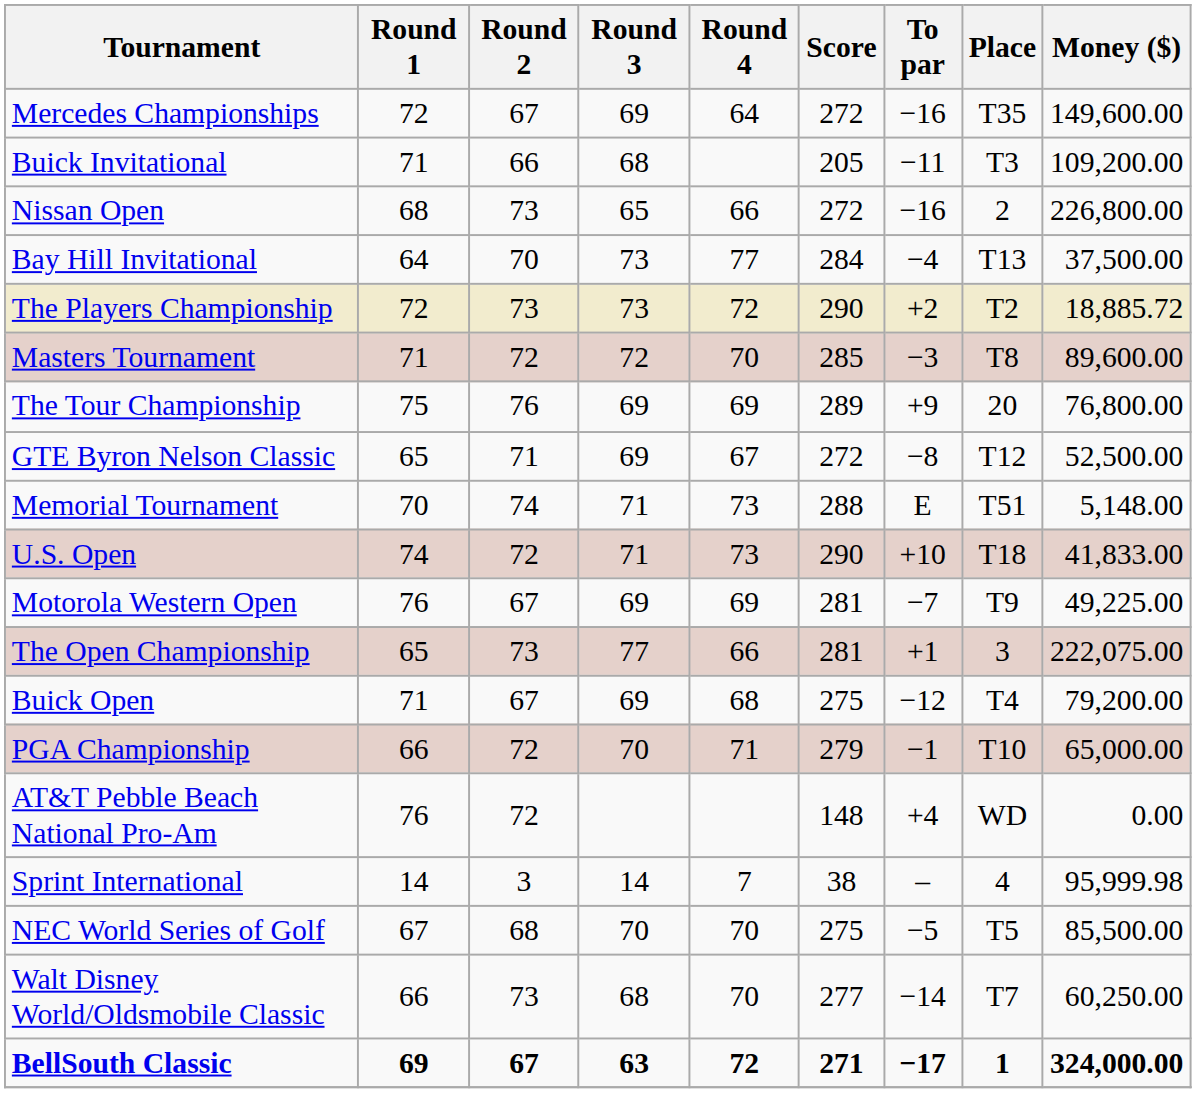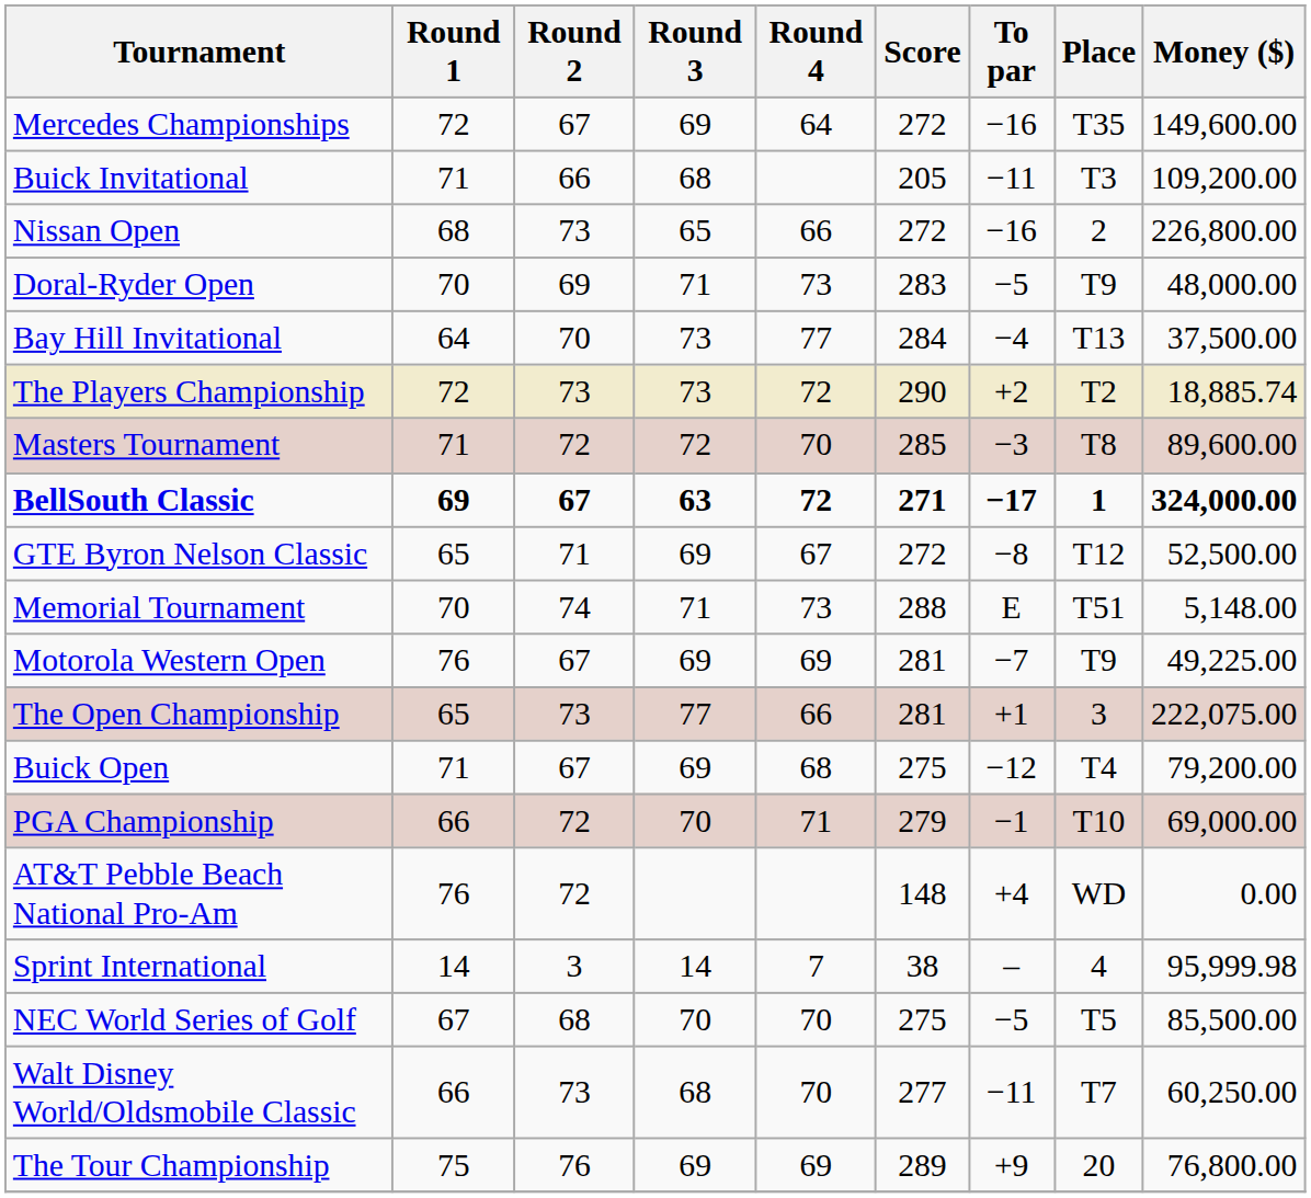 <table class=wikitable style="font-size:95%;text-align:center">
 <tr>
 <th>Tournament</th>
 <th>Round 1</th>
 <th>Round 2</th>
 <th>Round 3</th>
 <th>Round 4</th>
 <th>Score</th>
 <th>To par</th>
 <th>Place</th>
 <th>Money ($)</th>
 </tr>
 <tr>
 <td align=left><a href='#'>Mercedes Championships</a></td>
 <td>72</td>
 <td>67</td>
 <td>69</td>
 <td>64</td>
 <td>272</td>
 <td>−16</td>
 <td>T35</td>
 <td align=right>149,600.00</td>
 </tr>
 <tr>
 <td align=left><a href='#'>Buick Invitational</a></td>
 <td>71</td>
 <td>66</td>
 <td>68</td>
 <td></td>
 <td>205</td>
 <td>−11</td>
 <td>T3</td>
 <td align=right>109,200.00</td>
 </tr>
 <tr>
 <td align=left><a href='#'>Nissan Open</a></td>
 <td>68</td>
 <td>73</td>
 <td>65</td>
 <td>66</td>
 <td>272</td>
 <td>−16</td>
 <td>2</td>
 <td align=right>226,800.00</td>
 </tr>
 <tr>
+<td align=left><a href='#'>Doral-Ryder Open</a></td>
+<td>70</td>
+<td>69</td>
+<td>71</td>
+<td>73</td>
+<td>283</td>
+<td>−5</td>
+<td>T9</td>
+<td align=right>48,000.00</td>
+</tr>
+<tr>
 <td align=left><a href='#'>Bay Hill Invitational</a></td>
 <td>64</td>
 <td>70</td>
 <td>73</td>
 <td>77</td>
 <td>284</td>
 <td>−4</td>
 <td>T13</td>
 <td align=right>37,500.00</td>
 </tr>
 <tr style="background:#f2ecce;">
 <td align=left><a href='#'>The Players Championship</a></td>
 <td>72</td>
 <td>73</td>
 <td>73</td>
 <td>72</td>
 <td>290</td>
 <td>+2</td>
 <td>T2</td>
-<td align=right>18,885.72</td>
+<td align=right>18,885.74</td>
 </tr>
 <tr style="background:#e5d1cb;">
 <td align=left><a href='#'>Masters Tournament</a></td>
 <td>71</td>
 <td>72</td>
 <td>72</td>
 <td>70</td>
 <td>285</td>
 <td>−3</td>
 <td>T8</td>
 <td align=right>89,600.00</td>
 </tr>
 <tr>
-<td align=left><a href='#'>The Tour Championship</a></td>
-<td>75</td>
-<td>76</td>
-<td>69</td>
-<td>69</td>
-<td>289</td>
-<td>+9</td>
-<td>20</td>
-<td align=right>76,800.00</td>
+<td align=left><strong><a href='#'>BellSouth Classic</a></strong></td>
+<td><strong>69</strong></td>
+<td><strong>67</strong></td>
+<td><strong>63</strong></td>
+<td><strong>72</strong></td>
+<td><strong>271</strong></td>
+<td><strong>−17</strong></td>
+<td><strong>1</strong></td>
+<td align=right><strong>324,000.00</strong></td>
 </tr>
 <tr>
 <td align=left><a href='#'>GTE Byron Nelson Classic</a></td>
 <td>65</td>
 <td>71</td>
 <td>69</td>
 <td>67</td>
 <td>272</td>
 <td>−8</td>
 <td>T12</td>
 <td align=right>52,500.00</td>
 </tr>
 <tr>
 <td align=left><a href='#'>Memorial Tournament</a></td>
 <td>70</td>
 <td>74</td>
 <td>71</td>
 <td>73</td>
 <td>288</td>
 <td>E</td>
 <td>T51</td>
 <td align=right>5,148.00</td>
-</tr>
-<tr style="background:#e5d1cb;">
-<td align=left><a href='#'>U.S. Open</a></td>
-<td>74</td>
-<td>72</td>
-<td>71</td>
-<td>73</td>
-<td>290</td>
-<td>+10</td>
-<td>T18</td>
-<td align=right>41,833.00</td>
 </tr>
 <tr>
 <td align=left><a href='#'>Motorola Western Open</a></td>
 <td>76</td>
 <td>67</td>
 <td>69</td>
 <td>69</td>
 <td>281</td>
 <td>−7</td>
 <td>T9</td>
 <td align=right>49,225.00</td>
 </tr>
 <tr style="background:#e5d1cb;">
 <td align=left><a href='#'>The Open Championship</a></td>
 <td>65</td>
 <td>73</td>
 <td>77</td>
 <td>66</td>
 <td>281</td>
 <td>+1</td>
 <td>3</td>
 <td align=right>222,075.00</td>
 </tr>
 <tr>
 <td align=left><a href='#'>Buick Open</a></td>
 <td>71</td>
 <td>67</td>
 <td>69</td>
 <td>68</td>
 <td>275</td>
 <td>−12</td>
 <td>T4</td>
 <td align=right>79,200.00</td>
 </tr>
 <tr style="background:#e5d1cb;">
 <td align=left><a href='#'>PGA Championship</a></td>
 <td>66</td>
 <td>72</td>
 <td>70</td>
 <td>71</td>
 <td>279</td>
 <td>−1</td>
 <td>T10</td>
-<td align=right>65,000.00</td>
+<td align=right>69,000.00</td>
 </tr>
 <tr>
 <td align=left><a href='#'>AT&T Pebble Beach National Pro-Am</a></td>
 <td>76</td>
 <td>72</td>
 <td></td>
 <td></td>
 <td>148</td>
 <td>+4</td>
 <td>WD</td>
 <td align=right>0.00</td>
 </tr>
 <tr>
 <td align=left><a href='#'>Sprint International</a></td>
 <td>14</td>
 <td>3</td>
 <td>14</td>
 <td>7</td>
 <td>38</td>
 <td>–</td>
 <td>4</td>
 <td align=right>95,999.98</td>
 </tr>
 <tr>
 <td align=left><a href='#'>NEC World Series of Golf</a></td>
 <td>67</td>
 <td>68</td>
 <td>70</td>
 <td>70</td>
 <td>275</td>
 <td>−5</td>
 <td>T5</td>
 <td align=right>85,500.00</td>
 </tr>
 <tr>
 <td align=left><a href='#'>Walt Disney World/Oldsmobile Classic</a></td>
 <td>66</td>
 <td>73</td>
 <td>68</td>
 <td>70</td>
 <td>277</td>
-<td>−14</td>
+<td>−11</td>
 <td>T7</td>
 <td align=right>60,250.00</td>
 </tr>
 <tr>
-<td align=left><strong><a href='#'>BellSouth Classic</a></strong></td>
-<td><strong>69</strong></td>
-<td><strong>67</strong></td>
-<td><strong>63</strong></td>
-<td><strong>72</strong></td>
-<td><strong>271</strong></td>
-<td><strong>−17</strong></td>
-<td><strong>1</strong></td>
-<td align=right><strong>324,000.00</strong></td>
+<td align=left><a href='#'>The Tour Championship</a></td>
+<td>75</td>
+<td>76</td>
+<td>69</td>
+<td>69</td>
+<td>289</td>
+<td>+9</td>
+<td>20</td>
+<td align=right>76,800.00</td>
 </tr>
 <tr>
 </tr>
 </table>
